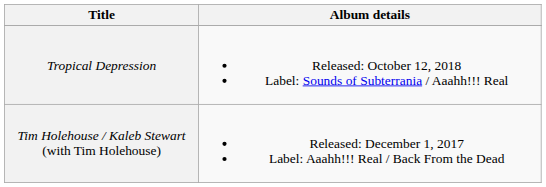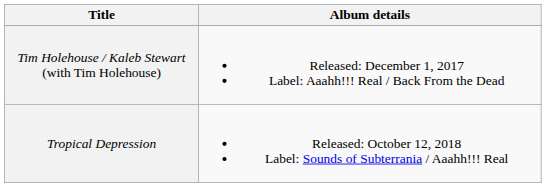 <table class="wikitable plainrowheaders" style="text-align:center;" border="1">
 <tr>
 <th rowspan="1" scope="col" style="width:14em;">Title</th>
 <th rowspan="1" scope="col" style="width:25em;">Album details</th>
 </tr>
 <tr>
 </tr>
 <tr>
+<th scope="row" style="font-weight:normal;"><em>Tim Holehouse / Kaleb Stewart</em><br><span>(with Tim Holehouse)</span></th>
+<td><br><ul><li>Released: December 1, 2017</li><li>Label: Aaahh!!! Real / Back From the Dead</li></ul></td>
+</tr>
+<tr>
 <th scope="row" style="font-weight:normal;"><em>Tropical Depression</em></th>
 <td><br><ul><li>Released: October 12, 2018</li><li>Label: <a href='#'>Sounds of Subterrania</a> / Aaahh!!! Real</li></ul></td>
 </tr>
-<tr>
-<th scope="row" style="font-weight:normal;"><em>Tim Holehouse / Kaleb Stewart</em><br><span>(with Tim Holehouse)</span></th>
-<td><br><ul><li>Released: December 1, 2017</li><li>Label: Aaahh!!! Real / Back From the Dead</li></ul></td>
-</tr>
 </table>
